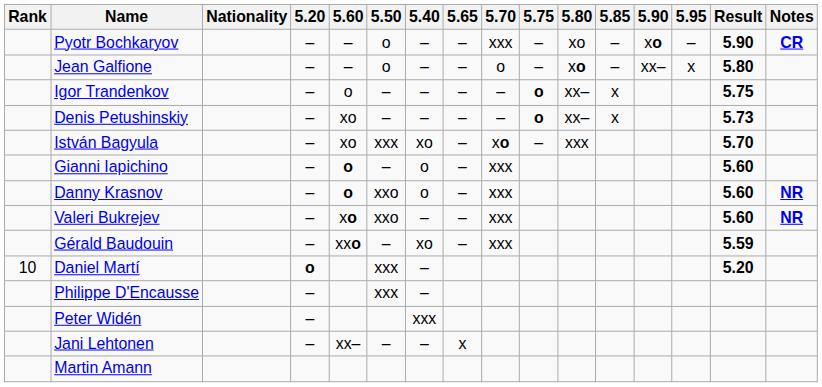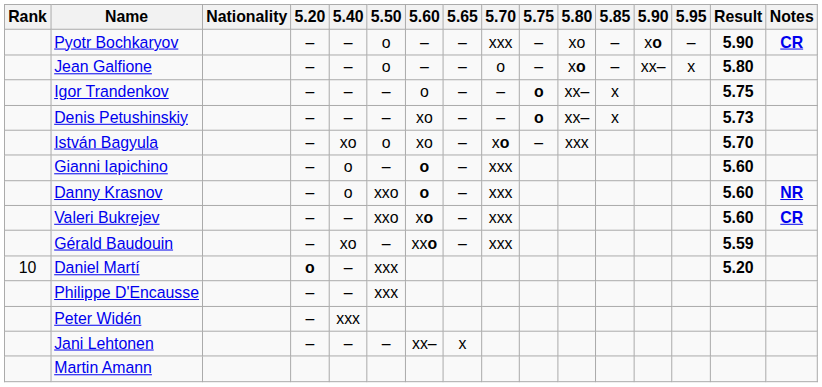 <table class="wikitable sortable" style="text-align:center">
 <tr>
 <th>Rank</th>
 <th>Name</th>
 <th>Nationality</th>
 <th>5.20</th>
+<th>5.40</th>
+<th>5.50</th>
 <th>5.60</th>
-<th>5.50</th>
-<th>5.40</th>
 <th>5.65</th>
 <th>5.70</th>
 <th>5.75</th>
 <th>5.80</th>
 <th>5.85</th>
 <th>5.90</th>
 <th>5.95</th>
 <th>Result</th>
 <th>Notes</th>
 </tr>
 <tr>
 <td></td>
 <td align="left"><a href='#'>Pyotr Bochkaryov</a></td>
 <td align=left></td>
 <td>–</td>
 <td>–</td>
 <td>o</td>
 <td>–</td>
 <td>–</td>
 <td>xxx</td>
 <td>–</td>
 <td>xo</td>
 <td>–</td>
 <td>x<strong>o</strong></td>
 <td>–</td>
 <td><strong>5.90</strong></td>
 <td><strong><a href='#'>CR</a></strong></td>
 </tr>
 <tr>
 <td></td>
 <td align="left"><a href='#'>Jean Galfione</a></td>
 <td align=left></td>
 <td>–</td>
 <td>–</td>
 <td>o</td>
 <td>–</td>
 <td>–</td>
 <td>o</td>
 <td>–</td>
 <td>x<strong>o</strong></td>
 <td>–</td>
 <td>xx–</td>
 <td>x</td>
 <td><strong>5.80</strong></td>
 <td></td>
 </tr>
 <tr>
 <td></td>
 <td align="left"><a href='#'>Igor Trandenkov</a></td>
 <td align=left></td>
 <td>–</td>
-<td>o</td>
 <td>–</td>
 <td>–</td>
+<td>o</td>
 <td>–</td>
 <td>–</td>
 <td><strong>o</strong></td>
 <td>xx–</td>
 <td>x</td>
 <td></td>
 <td></td>
 <td><strong>5.75</strong></td>
 <td></td>
 </tr>
 <tr>
 <td></td>
 <td align="left"><a href='#'>Denis Petushinskiy</a></td>
 <td align=left></td>
 <td>–</td>
-<td>xo</td>
 <td>–</td>
 <td>–</td>
+<td>xo</td>
 <td>–</td>
 <td>–</td>
 <td><strong>o</strong></td>
 <td>xx–</td>
 <td>x</td>
 <td></td>
 <td></td>
 <td><strong>5.73</strong></td>
 <td></td>
 </tr>
 <tr>
 <td></td>
 <td align="left"><a href='#'>István Bagyula</a></td>
 <td align=left></td>
 <td>–</td>
 <td>xo</td>
-<td>xxx</td>
+<td>o</td>
 <td>xo</td>
 <td>–</td>
 <td>x<strong>o</strong></td>
 <td>–</td>
 <td>xxx</td>
 <td></td>
 <td></td>
 <td></td>
 <td><strong>5.70</strong></td>
 <td></td>
 </tr>
 <tr>
 <td></td>
 <td align="left"><a href='#'>Gianni Iapichino</a></td>
 <td align=left></td>
 <td>–</td>
+<td>o</td>
+<td>–</td>
 <td><strong>o</strong></td>
-<td>–</td>
-<td>o</td>
 <td>–</td>
 <td>xxx</td>
 <td></td>
 <td></td>
 <td></td>
 <td></td>
 <td></td>
 <td><strong>5.60</strong></td>
 <td></td>
 </tr>
 <tr>
 <td></td>
 <td align="left"><a href='#'>Danny Krasnov</a></td>
 <td align=left></td>
 <td>–</td>
+<td>o</td>
+<td>xxo</td>
 <td><strong>o</strong></td>
-<td>xxo</td>
-<td>o</td>
 <td>–</td>
 <td>xxx</td>
 <td></td>
 <td></td>
 <td></td>
 <td></td>
 <td></td>
 <td><strong>5.60</strong></td>
 <td><strong><a href='#'>NR</a></strong></td>
 </tr>
 <tr>
 <td></td>
 <td align="left"><a href='#'>Valeri Bukrejev</a></td>
 <td align=left></td>
 <td>–</td>
+<td>–</td>
+<td>xxo</td>
 <td>x<strong>o</strong></td>
-<td>xxo</td>
-<td>–</td>
 <td>–</td>
 <td>xxx</td>
 <td></td>
 <td></td>
 <td></td>
 <td></td>
 <td></td>
 <td><strong>5.60</strong></td>
-<td><strong><a href='#'>NR</a></strong></td>
+<td><strong><a href='#'>CR</a></strong></td>
 </tr>
 <tr>
 <td></td>
 <td align="left"><a href='#'>Gérald Baudouin</a></td>
 <td align=left></td>
 <td>–</td>
+<td>xo</td>
+<td>–</td>
 <td>xx<strong>o</strong></td>
-<td>–</td>
-<td>xo</td>
 <td>–</td>
 <td>xxx</td>
 <td></td>
 <td></td>
 <td></td>
 <td></td>
 <td></td>
 <td><strong>5.59</strong></td>
 <td></td>
 </tr>
 <tr>
 <td>10</td>
 <td align="left"><a href='#'>Daniel Martí</a></td>
 <td align=left></td>
 <td><strong>o</strong></td>
+<td>–</td>
+<td>xxx</td>
 <td></td>
-<td>xxx</td>
-<td>–</td>
 <td></td>
 <td></td>
 <td></td>
 <td></td>
 <td></td>
 <td></td>
 <td></td>
 <td><strong>5.20</strong></td>
 <td></td>
 </tr>
 <tr>
 <td></td>
 <td align="left"><a href='#'>Philippe D'Encausse</a></td>
 <td align=left></td>
 <td>–</td>
+<td>–</td>
+<td>xxx</td>
 <td></td>
-<td>xxx</td>
-<td>–</td>
 <td></td>
 <td></td>
 <td></td>
 <td></td>
 <td></td>
 <td></td>
 <td></td>
 <td><strong></strong></td>
 <td></td>
 </tr>
 <tr>
 <td></td>
 <td align="left"><a href='#'>Peter Widén</a></td>
 <td align=left></td>
 <td>–</td>
+<td>xxx</td>
 <td></td>
 <td></td>
-<td>xxx</td>
 <td></td>
 <td></td>
 <td></td>
 <td></td>
 <td></td>
 <td></td>
 <td></td>
 <td><strong></strong></td>
 <td></td>
 </tr>
 <tr>
 <td></td>
 <td align="left"><a href='#'>Jani Lehtonen</a></td>
 <td align=left></td>
 <td>–</td>
-<td>xx–</td>
 <td>–</td>
 <td>–</td>
+<td>xx–</td>
 <td>x</td>
 <td></td>
 <td></td>
 <td></td>
 <td></td>
 <td></td>
 <td></td>
 <td><strong></strong></td>
 <td></td>
 </tr>
 <tr>
 <td></td>
 <td align="left"><a href='#'>Martin Amann</a></td>
 <td align=left></td>
 <td></td>
 <td></td>
 <td></td>
 <td></td>
 <td></td>
 <td></td>
 <td></td>
 <td></td>
 <td></td>
 <td></td>
 <td></td>
 <td><strong></strong></td>
 <td></td>
 </tr>
 </table>
